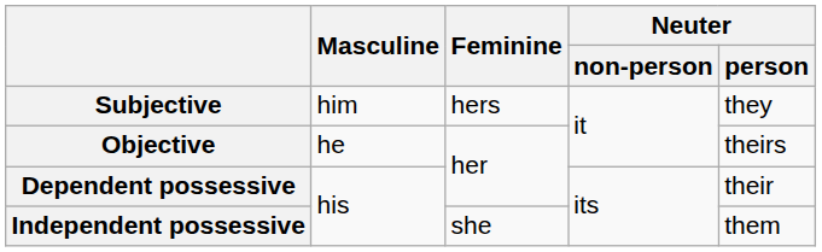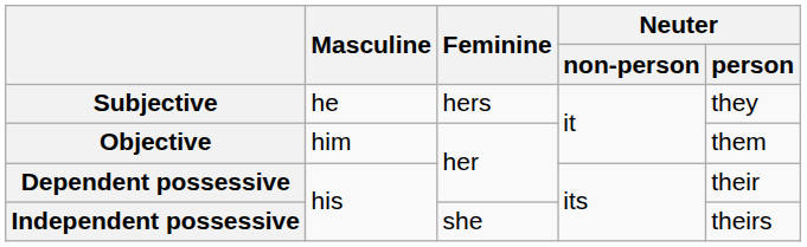 <table class="wikitable">
 <tr>
 <th rowspan="2"></th>
 <th rowspan="2">Masculine</th>
 <th rowspan="2">Feminine</th>
 <th colspan="2">Neuter</th>
 </tr>
 <tr>
 <th>non-person</th>
 <th>person</th>
 </tr>
 <tr>
 <th>Subjective</th>
-<td>him</td>
+<td>he</td>
 <td>hers</td>
 <td rowspan="2">it</td>
 <td>they</td>
 </tr>
 <tr>
 <th>Objective</th>
-<td>he</td>
+<td>him</td>
 <td rowspan="2">her</td>
-<td>theirs</td>
+<td>them</td>
 </tr>
 <tr>
 <th>Dependent possessive</th>
 <td rowspan="2">his</td>
 <td rowspan="2">its</td>
 <td>their</td>
 </tr>
 <tr>
 <th>Independent possessive</th>
 <td>she</td>
-<td>them</td>
+<td>theirs</td>
 </tr>
 </table>
